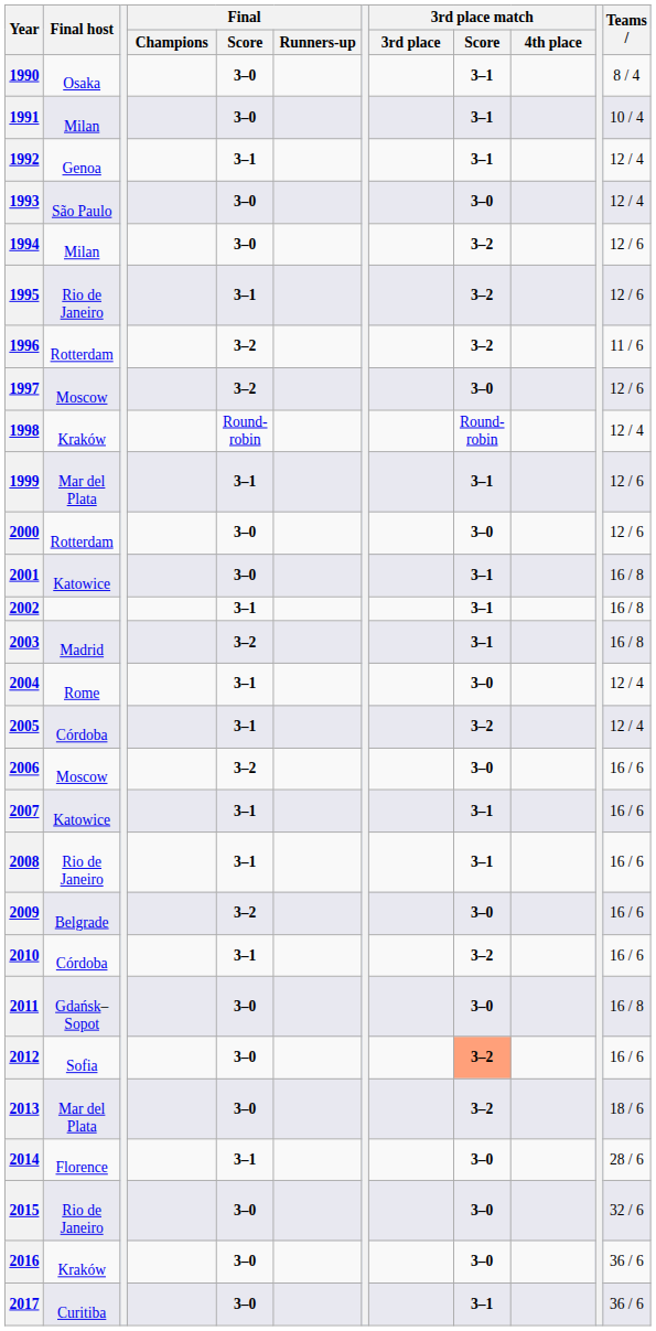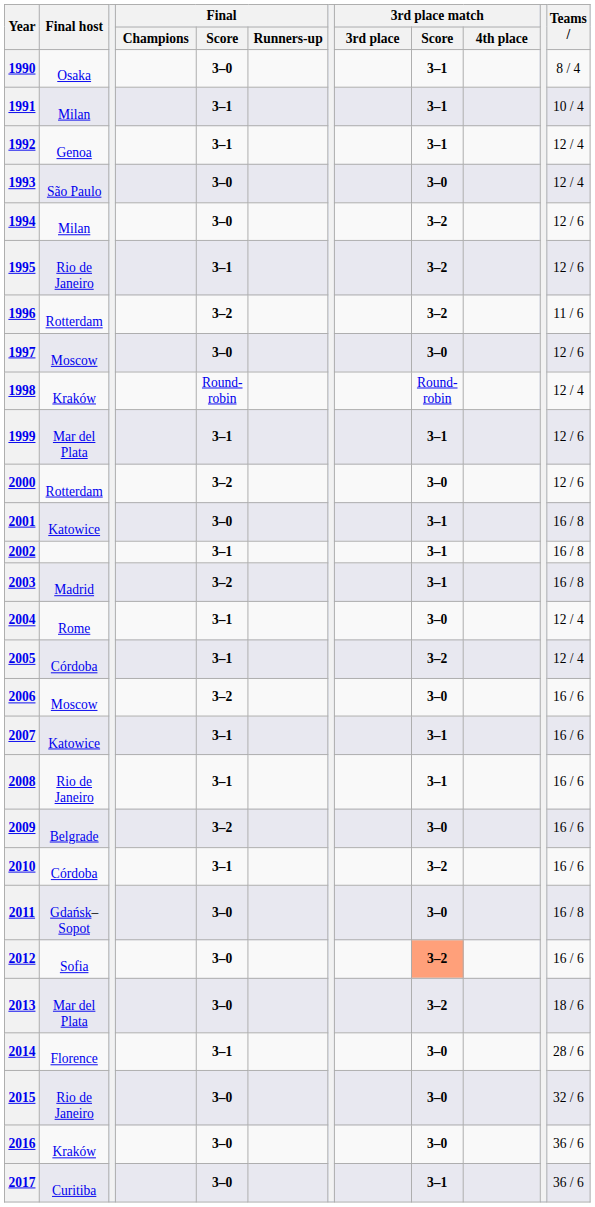 <table class="wikitable" style="font-size:90%; width:100%; text-align:center;">
 <tr bgcolor=#c1d8ff>
 <th rowspan=2 width=6%>Year</th>
 <th rowspan=2 width=12%>Final host</th>
 <th width=1% rowspan=30 bgcolor=#ffffff></th>
 <th colspan=3>Final</th>
 <th width=1% rowspan=30 bgcolor=#ffffff></th>
 <th colspan=3>3rd place match</th>
 <th width=1% rowspan=30 bgcolor=#ffffff></th>
 <th rowspan=2 width=5%>Teams<br> / </th>
 </tr>
 <tr bgcolor=#efefef>
 <th width=14%>Champions</th>
 <th width=9%>Score</th>
 <th width=14%>Runners-up</th>
 <th width=14%>3rd place</th>
 <th width=9%>Score</th>
 <th width=14%>4th place</th>
 </tr>
 <tr>
 <th><a href='#'>1990</a></th>
 <td><br><a href='#'>Osaka</a></td>
 <td><strong></strong></td>
 <td><strong>3–0</strong></td>
 <td></td>
 <td></td>
 <td><strong>3–1</strong></td>
 <td></td>
 <td>8 / 4</td>
 </tr>
 <tr bgcolor=#e8e8f0>
 <th><a href='#'>1991</a></th>
 <td><br><a href='#'>Milan</a></td>
 <td><strong></strong></td>
-<td><strong>3–0</strong></td>
+<td><strong>3–1</strong></td>
 <td></td>
 <td></td>
 <td><strong>3–1</strong></td>
 <td></td>
 <td>10 / 4</td>
 </tr>
 <tr>
 <th><a href='#'>1992</a></th>
 <td><br><a href='#'>Genoa</a></td>
 <td><strong></strong></td>
 <td><strong>3–1</strong></td>
 <td></td>
 <td></td>
 <td><strong>3–1</strong></td>
 <td></td>
 <td>12 / 4</td>
 </tr>
 <tr bgcolor=#e8e8f0>
 <th><a href='#'>1993</a></th>
 <td><br><a href='#'>São Paulo</a></td>
 <td><strong></strong></td>
 <td><strong>3–0</strong></td>
 <td></td>
 <td></td>
 <td><strong>3–0</strong></td>
 <td></td>
 <td>12 / 4</td>
 </tr>
 <tr>
 <th><a href='#'>1994</a></th>
 <td><br><a href='#'>Milan</a></td>
 <td><strong></strong></td>
 <td><strong>3–0</strong></td>
 <td></td>
 <td></td>
 <td><strong>3–2</strong></td>
 <td></td>
 <td>12 / 6</td>
 </tr>
 <tr bgcolor=#e8e8f0>
 <th><a href='#'>1995</a></th>
 <td><br><a href='#'>Rio de Janeiro</a></td>
 <td><strong></strong></td>
 <td><strong>3–1</strong></td>
 <td></td>
 <td></td>
 <td><strong>3–2</strong></td>
 <td></td>
 <td>12 / 6</td>
 </tr>
 <tr>
 <th><a href='#'>1996</a></th>
 <td><br><a href='#'>Rotterdam</a></td>
 <td><strong></strong></td>
 <td><strong>3–2</strong></td>
 <td></td>
 <td></td>
 <td><strong>3–2</strong></td>
 <td></td>
 <td>11 / 6</td>
 </tr>
 <tr bgcolor=#e8e8f0>
 <th><a href='#'>1997</a></th>
 <td><br><a href='#'>Moscow</a></td>
 <td><strong></strong></td>
-<td><strong>3–2</strong></td>
+<td><strong>3–0</strong></td>
 <td></td>
 <td></td>
 <td><strong>3–0</strong></td>
 <td></td>
 <td>12 / 6</td>
 </tr>
 <tr>
 <th><a href='#'>1998</a></th>
 <td><br><a href='#'>Kraków</a></td>
 <td><strong></strong></td>
 <td><a href='#'>Round-robin</a></td>
 <td></td>
 <td></td>
 <td><a href='#'>Round-robin</a></td>
 <td></td>
 <td>12 / 4</td>
 </tr>
 <tr bgcolor=#e8e8f0>
 <th><a href='#'>1999</a></th>
 <td><br><a href='#'>Mar del Plata</a></td>
 <td><strong></strong></td>
 <td><strong>3–1</strong></td>
 <td></td>
 <td></td>
 <td><strong>3–1</strong></td>
 <td></td>
 <td>12 / 6</td>
 </tr>
 <tr>
 <th><a href='#'>2000</a></th>
 <td><br><a href='#'>Rotterdam</a></td>
 <td><strong></strong></td>
-<td><strong>3–0</strong></td>
+<td><strong>3–2</strong></td>
 <td></td>
 <td></td>
 <td><strong>3–0</strong></td>
 <td></td>
 <td>12 / 6</td>
 </tr>
 <tr bgcolor=#e8e8f0>
 <th><a href='#'>2001</a></th>
 <td><br><a href='#'>Katowice</a></td>
 <td><strong></strong></td>
 <td><strong>3–0</strong></td>
 <td></td>
 <td></td>
 <td><strong>3–1</strong></td>
 <td></td>
 <td>16 / 8</td>
 </tr>
 <tr>
 <th><a href='#'>2002</a></th>
 <td><br></td>
 <td><strong></strong></td>
 <td><strong>3–1</strong></td>
 <td></td>
 <td></td>
 <td><strong>3–1</strong></td>
 <td></td>
 <td>16 / 8</td>
 </tr>
 <tr bgcolor=#e8e8f0>
 <th><a href='#'>2003</a></th>
 <td><br><a href='#'>Madrid</a></td>
 <td><strong></strong></td>
 <td><strong>3–2</strong></td>
 <td></td>
 <td></td>
 <td><strong>3–1</strong></td>
 <td></td>
 <td>16 / 8</td>
 </tr>
 <tr>
 <th><a href='#'>2004</a></th>
 <td><br><a href='#'>Rome</a></td>
 <td><strong></strong></td>
 <td><strong>3–1</strong></td>
 <td></td>
 <td></td>
 <td><strong>3–0</strong></td>
 <td></td>
 <td>12 / 4</td>
 </tr>
 <tr bgcolor=#e8e8f0>
 <th><a href='#'>2005</a></th>
 <td><br><a href='#'>Córdoba</a></td>
 <td><strong></strong></td>
 <td><strong>3–1</strong></td>
 <td></td>
 <td></td>
 <td><strong>3–2</strong></td>
 <td></td>
 <td>12 / 4</td>
 </tr>
 <tr>
 <th><a href='#'>2006</a></th>
 <td><br><a href='#'>Moscow</a></td>
 <td><strong></strong></td>
 <td><strong>3–2</strong></td>
 <td></td>
 <td></td>
 <td><strong>3–0</strong></td>
 <td></td>
 <td>16 / 6</td>
 </tr>
 <tr bgcolor=#e8e8f0>
 <th><a href='#'>2007</a></th>
 <td><br><a href='#'>Katowice</a></td>
 <td><strong></strong></td>
 <td><strong>3–1</strong></td>
 <td></td>
 <td></td>
 <td><strong>3–1</strong></td>
 <td></td>
 <td>16 / 6</td>
 </tr>
 <tr>
 <th><a href='#'>2008</a></th>
 <td><br><a href='#'>Rio de Janeiro</a></td>
 <td><strong></strong></td>
 <td><strong>3–1</strong></td>
 <td></td>
 <td></td>
 <td><strong>3–1</strong></td>
 <td></td>
 <td>16 / 6</td>
 </tr>
 <tr bgcolor=#e8e8f0>
 <th><a href='#'>2009</a></th>
 <td><br><a href='#'>Belgrade</a></td>
 <td><strong></strong></td>
 <td><strong>3–2</strong></td>
 <td></td>
 <td></td>
 <td><strong>3–0</strong></td>
 <td></td>
 <td>16 / 6</td>
 </tr>
 <tr>
 <th><a href='#'>2010</a></th>
 <td><br><a href='#'>Córdoba</a></td>
 <td><strong></strong></td>
 <td><strong>3–1</strong></td>
 <td></td>
 <td></td>
 <td><strong>3–2</strong></td>
 <td></td>
 <td>16 / 6</td>
 </tr>
 <tr bgcolor=#e8e8f0>
 <th><a href='#'>2011</a></th>
 <td><br><a href='#'>Gdańsk</a>–<a href='#'>Sopot</a></td>
 <td><strong></strong></td>
 <td><strong>3–0</strong></td>
 <td></td>
 <td></td>
 <td><strong>3–0</strong></td>
 <td></td>
 <td>16 / 8</td>
 </tr>
 <tr>
 <th><a href='#'>2012</a></th>
 <td><br><a href='#'>Sofia</a></td>
 <td><strong></strong></td>
 <td><strong>3–0</strong></td>
 <td></td>
 <td></td>
 <td style="background: lightsalmon;"><strong>3–2</strong></td>
 <td></td>
 <td>16 / 6</td>
 </tr>
 <tr bgcolor=#e8e8f0>
 <th><a href='#'>2013</a></th>
 <td><br><a href='#'>Mar del Plata</a></td>
 <td><strong></strong></td>
 <td><strong>3–0</strong></td>
 <td></td>
 <td></td>
 <td><strong>3–2</strong></td>
 <td></td>
 <td>18 / 6</td>
 </tr>
 <tr>
 <th><a href='#'>2014</a></th>
 <td><br><a href='#'>Florence</a></td>
 <td><strong></strong></td>
 <td><strong>3–1</strong></td>
 <td></td>
 <td></td>
 <td><strong>3–0</strong></td>
 <td></td>
 <td>28 / 6</td>
 </tr>
 <tr bgcolor=#e8e8f0>
 <th><a href='#'>2015</a></th>
 <td><br><a href='#'>Rio de Janeiro</a></td>
 <td><strong></strong></td>
 <td><strong>3–0</strong></td>
 <td></td>
 <td></td>
 <td><strong>3–0</strong></td>
 <td></td>
 <td>32 / 6</td>
 </tr>
 <tr>
 <th><a href='#'>2016</a></th>
 <td><br><a href='#'>Kraków</a></td>
 <td><strong></strong></td>
 <td><strong>3–0</strong></td>
 <td></td>
 <td></td>
 <td><strong>3–0</strong></td>
 <td></td>
 <td>36 / 6</td>
 </tr>
 <tr bgcolor=#e8e8f0>
 <th><a href='#'>2017</a></th>
 <td><br><a href='#'>Curitiba</a></td>
 <td><strong></strong></td>
 <td><strong>3–0</strong></td>
 <td></td>
 <td></td>
 <td><strong>3–1</strong></td>
 <td></td>
 <td>36 / 6</td>
 </tr>
 </table>
